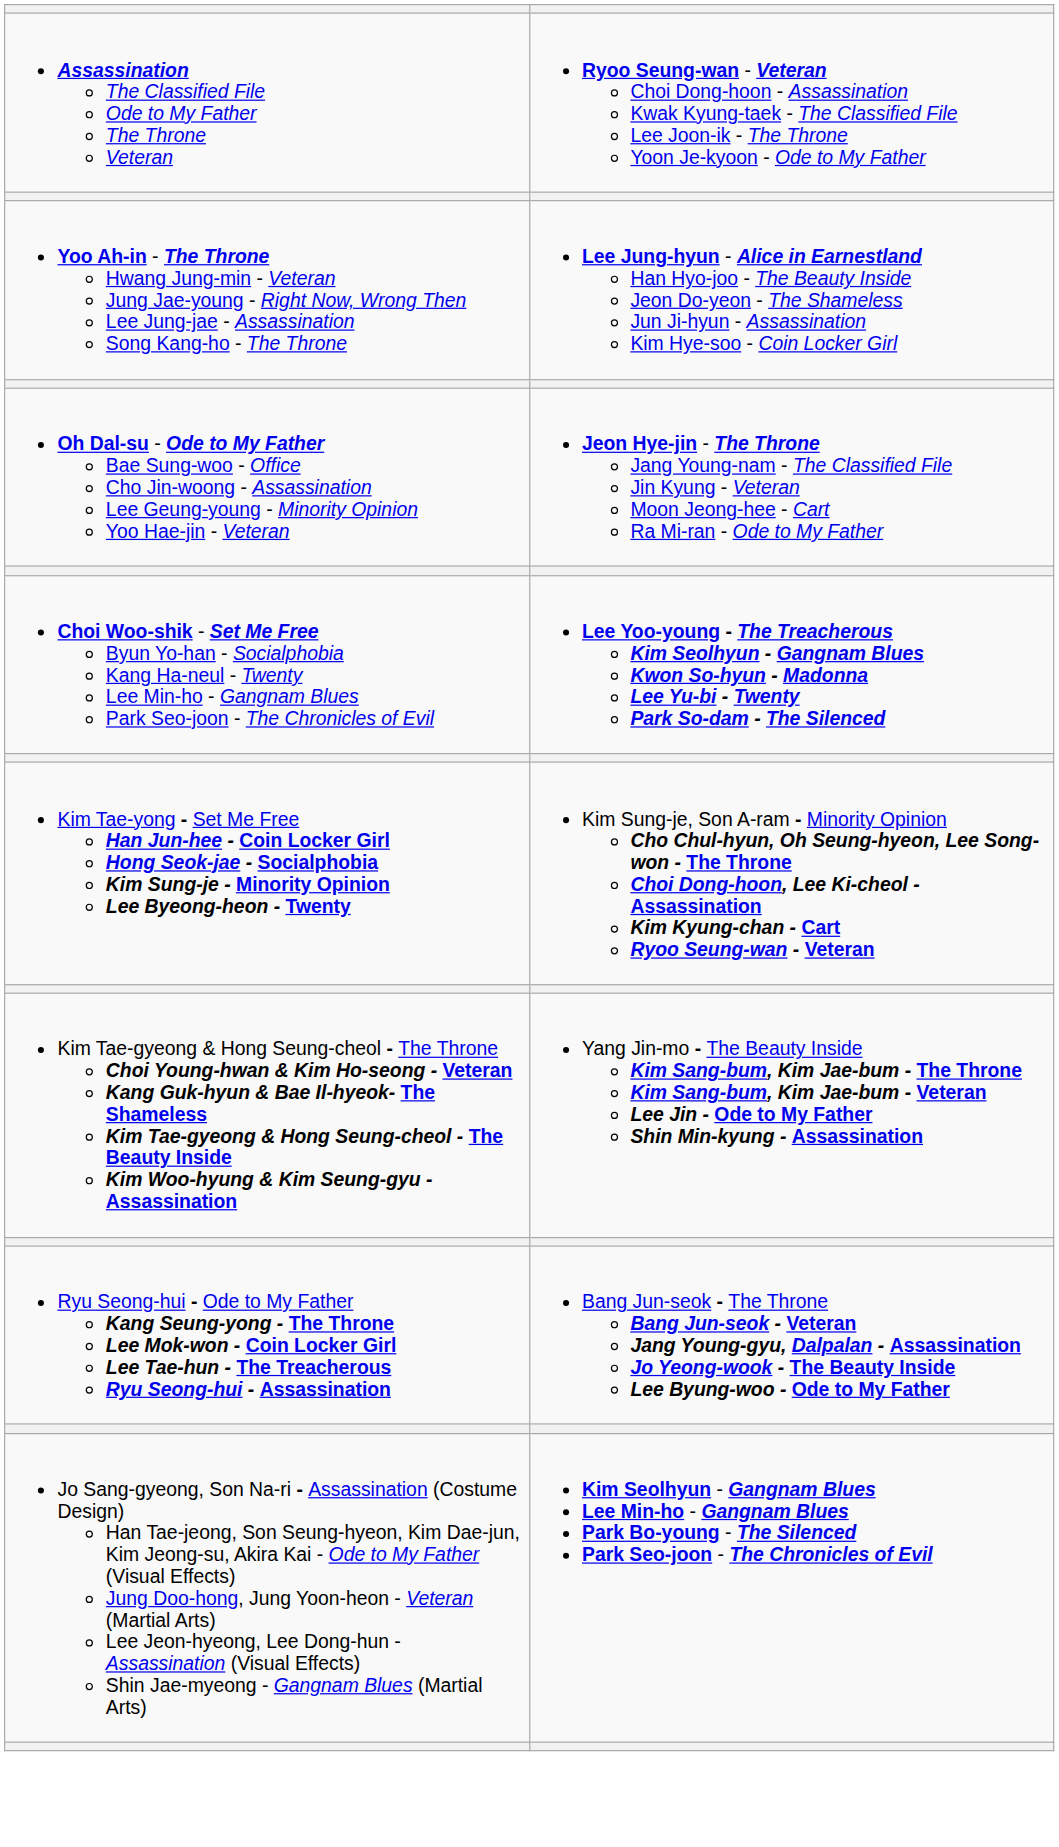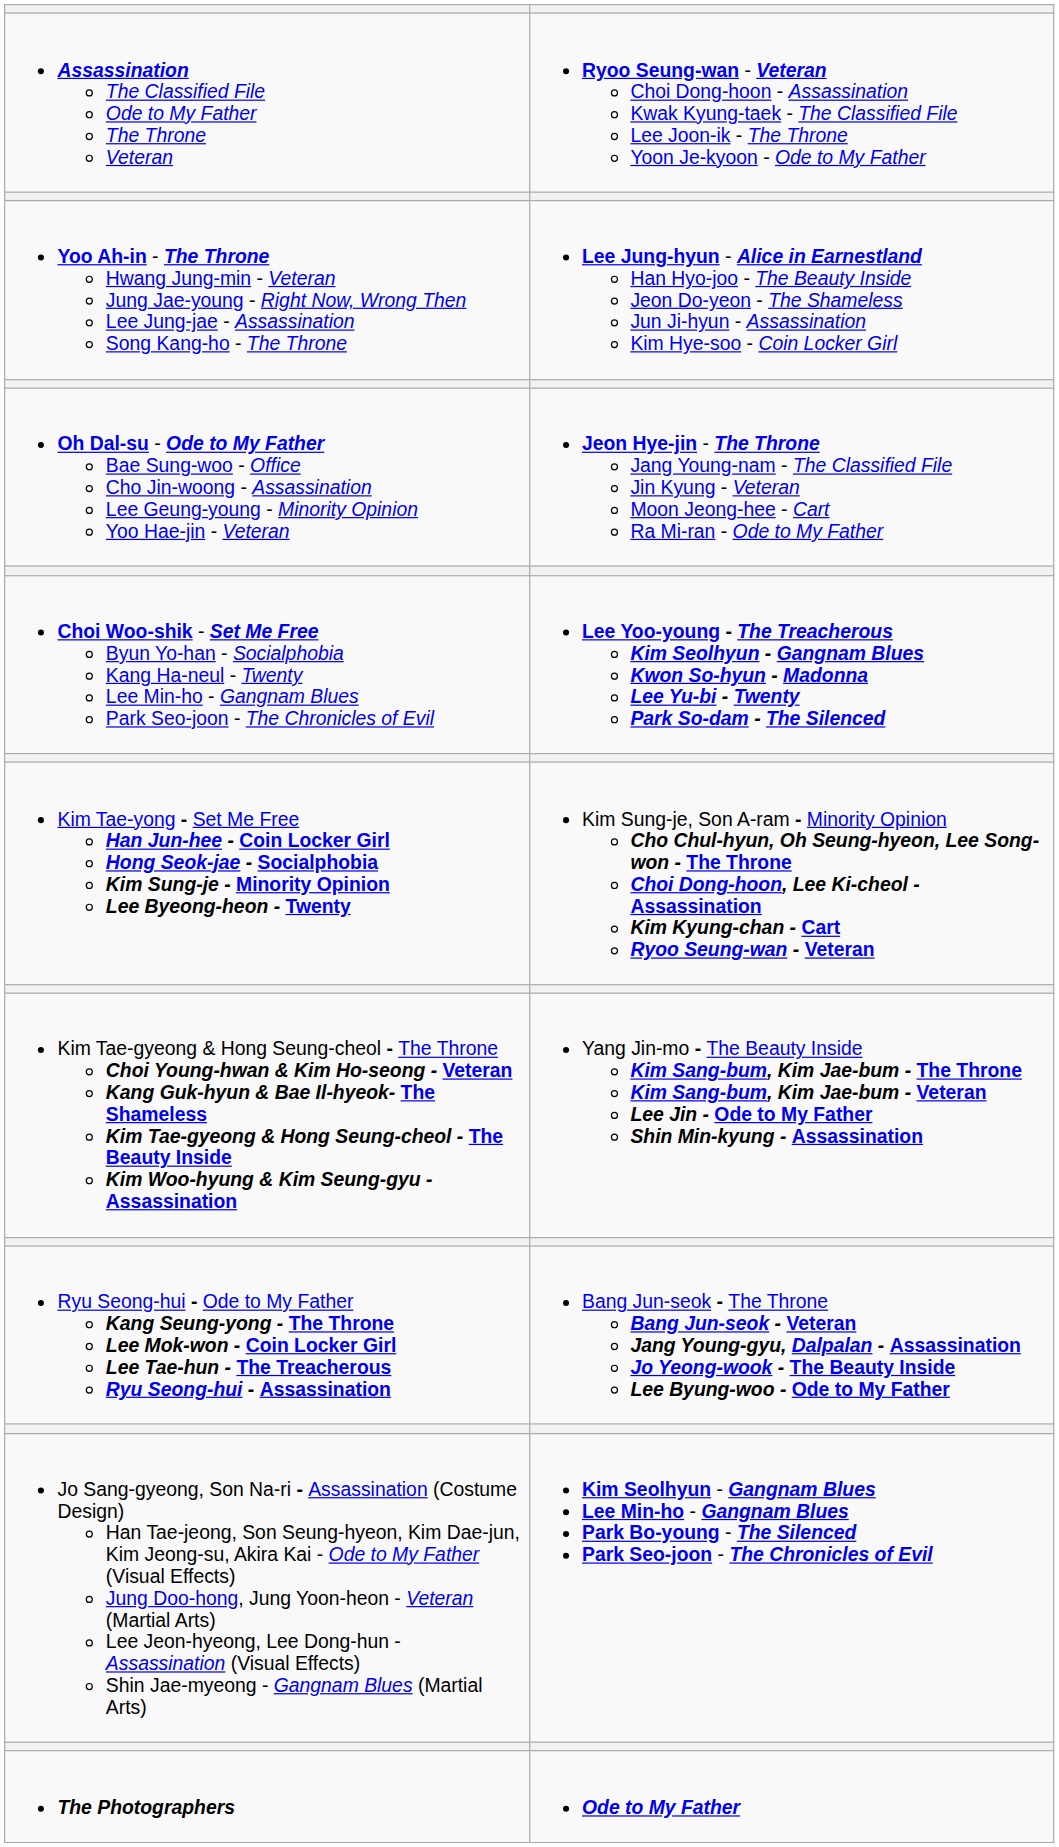 <table class="wikitable">
 <tr>
 <th style="width:500px;"></th>
 <th style="width:500px;"></th>
 </tr>
 <tr>
 <td valign="top"><br><ul><li><strong><em><a href='#'>Assassination</a></em></strong><ul><li><em><a href='#'>The Classified File</a></em></li><li><em><a href='#'>Ode to My Father</a></em></li><li><em><a href='#'>The Throne</a></em></li><li><em><a href='#'>Veteran</a></em></li></ul></li></ul></td>
 <td valign="top"><br><ul><li><strong><a href='#'>Ryoo Seung-wan</a></strong> - <strong><em><a href='#'>Veteran</a></em></strong><ul><li><a href='#'>Choi Dong-hoon</a> - <em><a href='#'>Assassination</a></em></li><li><a href='#'>Kwak Kyung-taek</a> - <em><a href='#'>The Classified File</a></em></li><li><a href='#'>Lee Joon-ik</a> - <em><a href='#'>The Throne</a></em></li><li><a href='#'>Yoon Je-kyoon</a> - <em><a href='#'>Ode to My Father</a></em></li></ul></li></ul></td>
 </tr>
 <tr>
 <th></th>
 <th></th>
 </tr>
 <tr>
 <td valign="top"><br><ul><li><strong><a href='#'>Yoo Ah-in</a></strong> - <strong><em><a href='#'>The Throne</a></em></strong><ul><li><a href='#'>Hwang Jung-min</a> - <em><a href='#'>Veteran</a></em></li><li><a href='#'>Jung Jae-young</a> - <em><a href='#'>Right Now, Wrong Then</a></em></li><li><a href='#'>Lee Jung-jae</a> - <em><a href='#'>Assassination</a></em></li><li><a href='#'>Song Kang-ho</a> - <em><a href='#'>The Throne</a></em></li></ul></li></ul></td>
 <td valign="top"><br><ul><li><strong><a href='#'>Lee Jung-hyun</a></strong> - <strong><em><a href='#'>Alice in Earnestland</a></em></strong><ul><li><a href='#'>Han Hyo-joo</a> - <em><a href='#'>The Beauty Inside</a></em></li><li><a href='#'>Jeon Do-yeon</a> - <em><a href='#'>The Shameless</a></em></li><li><a href='#'>Jun Ji-hyun</a> - <em><a href='#'>Assassination</a></em></li><li><a href='#'>Kim Hye-soo</a> - <em><a href='#'>Coin Locker Girl</a></em></li></ul></li></ul></td>
 </tr>
 <tr>
 <th></th>
 <th></th>
 </tr>
 <tr>
 <td valign="top"><br><ul><li><strong><a href='#'>Oh Dal-su</a></strong> - <strong><em><a href='#'>Ode to My Father</a></em></strong><ul><li><a href='#'>Bae Sung-woo</a> - <em><a href='#'>Office</a></em></li><li><a href='#'>Cho Jin-woong</a> - <em><a href='#'>Assassination</a></em></li><li><a href='#'>Lee Geung-young</a> - <em><a href='#'>Minority Opinion</a></em></li><li><a href='#'>Yoo Hae-jin</a> - <em><a href='#'>Veteran</a></em></li></ul></li></ul></td>
 <td valign="top"><br><ul><li><strong><a href='#'>Jeon Hye-jin</a></strong> - <strong><em><a href='#'>The Throne</a></em></strong><ul><li><a href='#'>Jang Young-nam</a> - <em><a href='#'>The Classified File</a></em></li><li><a href='#'>Jin Kyung</a> - <em><a href='#'>Veteran</a></em></li><li><a href='#'>Moon Jeong-hee</a> - <em><a href='#'>Cart</a></em></li><li><a href='#'>Ra Mi-ran</a> - <em><a href='#'>Ode to My Father</a></em></li></ul></li></ul></td>
 </tr>
 <tr>
 <th></th>
 <th></th>
 </tr>
 <tr>
 <td valign="top"><br><ul><li><strong><a href='#'>Choi Woo-shik</a></strong> - <strong><em><a href='#'>Set Me Free</a></em></strong><ul><li><a href='#'>Byun Yo-han</a> - <em><a href='#'>Socialphobia</a></em></li><li><a href='#'>Kang Ha-neul</a> - <em><a href='#'>Twenty</a></em></li><li><a href='#'>Lee Min-ho</a> - <em><a href='#'>Gangnam Blues</a></em></li><li><a href='#'>Park Seo-joon</a> - <em><a href='#'>The Chronicles of Evil</a></em></li></ul></li></ul></td>
 <td valign="top"><br><ul><li><strong><a href='#'>Lee Yoo-young</a> - <em><a href='#'>The Treacherous</a><strong><em><ul><li><a href='#'>Kim Seolhyun</a> - </em><a href='#'>Gangnam Blues</a><em></li><li><a href='#'>Kwon So-hyun</a> - </em><a href='#'>Madonna</a><em></li><li><a href='#'>Lee Yu-bi</a> - </em><a href='#'>Twenty</a><em></li><li><a href='#'>Park So-dam</a> - </em><a href='#'>The Silenced</a><em></li></ul></li></ul></td>
 </tr>
 <tr>
 <th></th>
 <th></th>
 </tr>
 <tr>
 <td valign="top"><br><ul><li></strong><a href='#'>Kim Tae-yong</a><strong> - </em></strong><a href='#'>Set Me Free</a><strong><em><ul><li><a href='#'>Han Jun-hee</a>  - </em><a href='#'>Coin Locker Girl</a><em></li><li><a href='#'>Hong Seok-jae</a> - </em><a href='#'>Socialphobia</a><em></li><li>Kim Sung-je  - </em><a href='#'>Minority Opinion</a><em></li><li>Lee Byeong-heon - </em><a href='#'>Twenty</a><em></li></ul></li></ul></td>
 <td valign="top"><br><ul><li></strong>Kim Sung-je, Son A-ram<strong> - </em></strong><a href='#'>Minority Opinion</a><strong><em><ul><li>Cho Chul-hyun, Oh Seung-hyeon, Lee Song-won - </em><a href='#'>The Throne</a><em></li><li><a href='#'>Choi Dong-hoon</a>, Lee Ki-cheol - </em><a href='#'>Assassination</a><em></li><li>Kim Kyung-chan - </em><a href='#'>Cart</a><em></li><li><a href='#'>Ryoo Seung-wan</a> - </em><a href='#'>Veteran</a><em></li></ul></li></ul></td>
 </tr>
 <tr>
 <th></th>
 <th></th>
 </tr>
 <tr>
 <td valign="top"><br><ul><li></strong>Kim Tae-gyeong & Hong Seung-cheol<strong> - </em></strong><a href='#'>The Throne</a><strong><em><ul><li>Choi Young-hwan & Kim Ho-seong - </em><a href='#'>Veteran</a><em></li><li>Kang Guk-hyun & Bae Il-hyeok- </em><a href='#'>The Shameless</a><em></li><li>Kim Tae-gyeong & Hong Seung-cheol - </em><a href='#'>The Beauty Inside</a><em></li><li>Kim Woo-hyung & Kim Seung-gyu - </em><a href='#'>Assassination</a><em></li></ul></li></ul></td>
 <td valign="top"><br><ul><li></strong>Yang Jin-mo<strong> - </em></strong><a href='#'>The Beauty Inside</a><strong><em><ul><li><a href='#'>Kim Sang-bum</a>, Kim Jae-bum - </em><a href='#'>The Throne</a><em></li><li><a href='#'>Kim Sang-bum</a>, Kim Jae-bum - </em><a href='#'>Veteran</a><em></li><li>Lee Jin - </em><a href='#'>Ode to My Father</a><em></li><li>Shin Min-kyung - </em><a href='#'>Assassination</a><em></li></ul></li></ul></td>
 </tr>
 <tr>
 <th></th>
 <th></th>
 </tr>
 <tr>
 <td valign="top"><br><ul><li></strong><a href='#'>Ryu Seong-hui</a><strong> - </em></strong><a href='#'>Ode to My Father</a><strong><em><ul><li>Kang Seung-yong - </em><a href='#'>The Throne</a><em></li><li>Lee Mok-won - </em><a href='#'>Coin Locker Girl</a><em></li><li>Lee Tae-hun - </em><a href='#'>The Treacherous</a><em></li><li><a href='#'>Ryu Seong-hui</a> - </em><a href='#'>Assassination</a><em></li></ul></li></ul></td>
 <td valign="top"><br><ul><li></strong><a href='#'>Bang Jun-seok</a><strong> - </em></strong><a href='#'>The Throne</a><strong><em><ul><li><a href='#'>Bang Jun-seok</a> - </em><a href='#'>Veteran</a><em></li><li>Jang Young-gyu, <a href='#'>Dalpalan</a> - </em><a href='#'>Assassination</a><em></li><li><a href='#'>Jo Yeong-wook</a> - </em><a href='#'>The Beauty Inside</a><em></li><li>Lee Byung-woo - </em><a href='#'>Ode to My Father</a><em></li></ul></li></ul></td>
 </tr>
 <tr>
 <th></th>
 <th></th>
 </tr>
 <tr>
 <td valign="top"><br><ul><li></strong>Jo Sang-gyeong, Son Na-ri<strong> - </em></strong><a href='#'>Assassination</a></em> (Costume Design)</strong><ul><li>Han Tae-jeong, Son Seung-hyeon, Kim Dae-jun, Kim Jeong-su, Akira Kai - <em><a href='#'>Ode to My Father</a></em> (Visual Effects)</li><li><a href='#'>Jung Doo-hong</a>, Jung Yoon-heon - <em><a href='#'>Veteran</a></em> (Martial Arts)</li><li>Lee Jeon-hyeong, Lee Dong-hun - <em><a href='#'>Assassination</a></em> (Visual Effects)</li><li>Shin Jae-myeong - <em><a href='#'>Gangnam Blues</a></em> (Martial Arts)</li></ul></li></ul></td>
 <td valign="top"><br><ul><li><strong><a href='#'>Kim Seolhyun</a></strong> - <strong><em><a href='#'>Gangnam Blues</a></em></strong></li><li><strong><a href='#'>Lee Min-ho</a></strong> - <strong><em><a href='#'>Gangnam Blues</a></em></strong></li><li><strong><a href='#'>Park Bo-young</a></strong> - <strong><em><a href='#'>The Silenced</a></em></strong></li><li><strong><a href='#'>Park Seo-joon</a></strong> - <strong><em><a href='#'>The Chronicles of Evil</a></em></strong></li></ul></td>
 </tr>
 <tr>
 <th></th>
 <th></th>
 </tr>
+<tr>
+<td valign="top"><br><ul><li><strong><em>The Photographers</em></strong></li></ul></td>
+<td valign="top"><br><ul><li><strong><em><a href='#'>Ode to My Father</a></em></strong></li></ul></td>
+</tr>
 </table>
